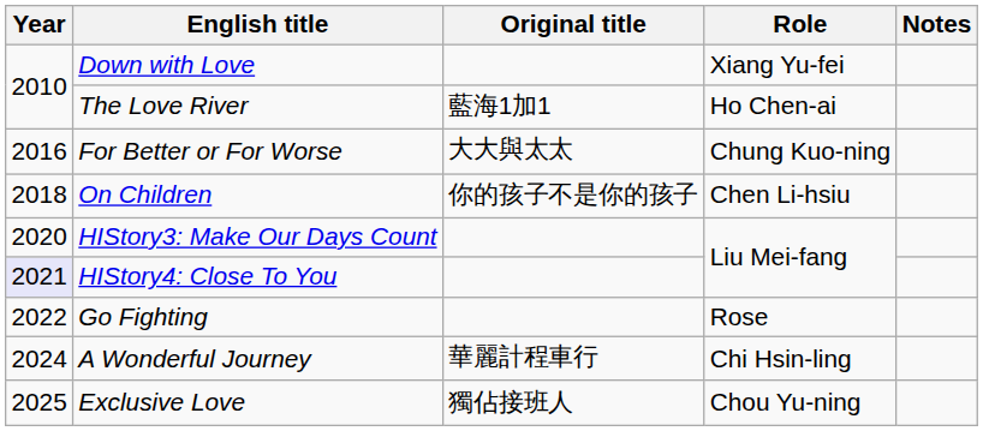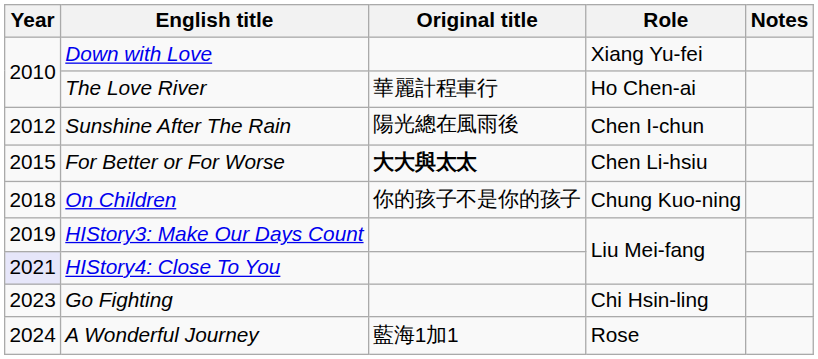 <table class="wikitable sortable">
 <tr>
 <th>Year</th>
 <th>English title</th>
 <th>Original title</th>
 <th>Role</th>
 <th class="unsortable">Notes</th>
 </tr>
 <tr>
 <td rowspan="2">2010</td>
 <td><em><a href='#'>Down with Love</a></em></td>
 <td></td>
 <td>Xiang Yu-fei</td>
 <td></td>
 </tr>
 <tr>
 <td><em>The Love River</em></td>
-<td>藍海1加1</td>
+<td>華麗計程車行</td>
 <td>Ho Chen-ai</td>
 <td></td>
 </tr>
 <tr>
-<td>2016</td>
+<td>2012</td>
+<td><em>Sunshine After The Rain</em></td>
+<td>陽光總在風雨後</td>
+<td>Chen I-chun</td>
+<td></td>
+</tr>
+<tr>
+<td>2015</td>
 <td><em>For Better or For Worse</em></td>
-<td>大大與太太</td>
-<td>Chung Kuo-ning</td>
+<td><strong>大大與太太</strong></td>
+<td>Chen Li-hsiu</td>
 <td></td>
 </tr>
 <tr>
 <td>2018</td>
 <td><em><a href='#'>On Children</a></em></td>
 <td>你的孩子不是你的孩子</td>
-<td>Chen Li-hsiu</td>
+<td>Chung Kuo-ning</td>
 <td></td>
 </tr>
 <tr>
-<td>2020</td>
+<td>2019</td>
 <td><em><a href='#'>HIStory3: Make Our Days Count</a></em></td>
 <td></td>
 <td rowspan=2>Liu Mei-fang</td>
 <td></td>
 </tr>
 <tr>
 <td style="background: lavender;">2021</td>
 <td><em><a href='#'>HIStory4: Close To You</a></em></td>
 <td></td>
 <td></td>
 </tr>
 <tr>
-<td>2022</td>
+<td>2023</td>
 <td><em>Go Fighting</em></td>
 <td></td>
-<td>Rose</td>
+<td>Chi Hsin-ling</td>
 <td></td>
 </tr>
 <tr>
 <td>2024</td>
 <td><em>A Wonderful Journey</em></td>
-<td>華麗計程車行</td>
-<td>Chi Hsin-ling</td>
-<td></td>
-</tr>
-<tr>
-<td>2025</td>
-<td><em>Exclusive Love</em></td>
-<td>獨佔接班人</td>
-<td>Chou Yu-ning</td>
+<td>藍海1加1</td>
+<td>Rose</td>
 <td></td>
 </tr>
 </table>
